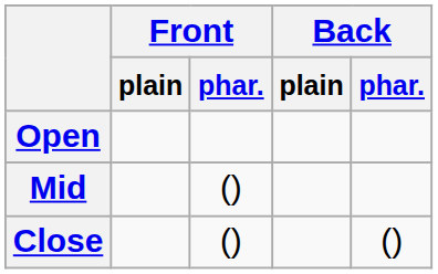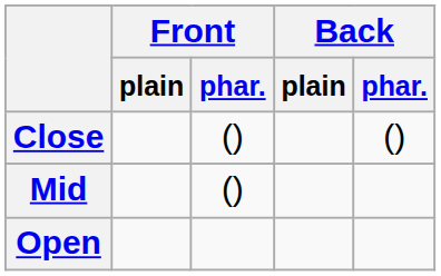 <table class="wikitable" style="text-align: center;">
 <tr>
 <th rowspan="2"></th>
 <th colspan="2"><a href='#'>Front</a></th>
 <th colspan="2"><a href='#'>Back</a></th>
 </tr>
 <tr>
 <th><small> plain</small></th>
 <th><small> <a href='#'>phar.</a></small></th>
 <th><small> plain</small></th>
 <th><small> <a href='#'>phar.</a></small></th>
 </tr>
 <tr>
-<th><a href='#'>Open</a></th>
+<th><a href='#'>Close</a></th>
 <td></td>
+<td>()</td>
 <td></td>
-<td></td>
-<td></td>
+<td>()</td>
 </tr>
 <tr>
 <th><a href='#'>Mid</a></th>
 <td></td>
 <td>()</td>
 <td></td>
 <td></td>
 </tr>
 <tr>
-<th><a href='#'>Close</a></th>
+<th><a href='#'>Open</a></th>
 <td></td>
-<td>()</td>
 <td></td>
-<td>()</td>
+<td></td>
+<td></td>
 </tr>
 </table>
